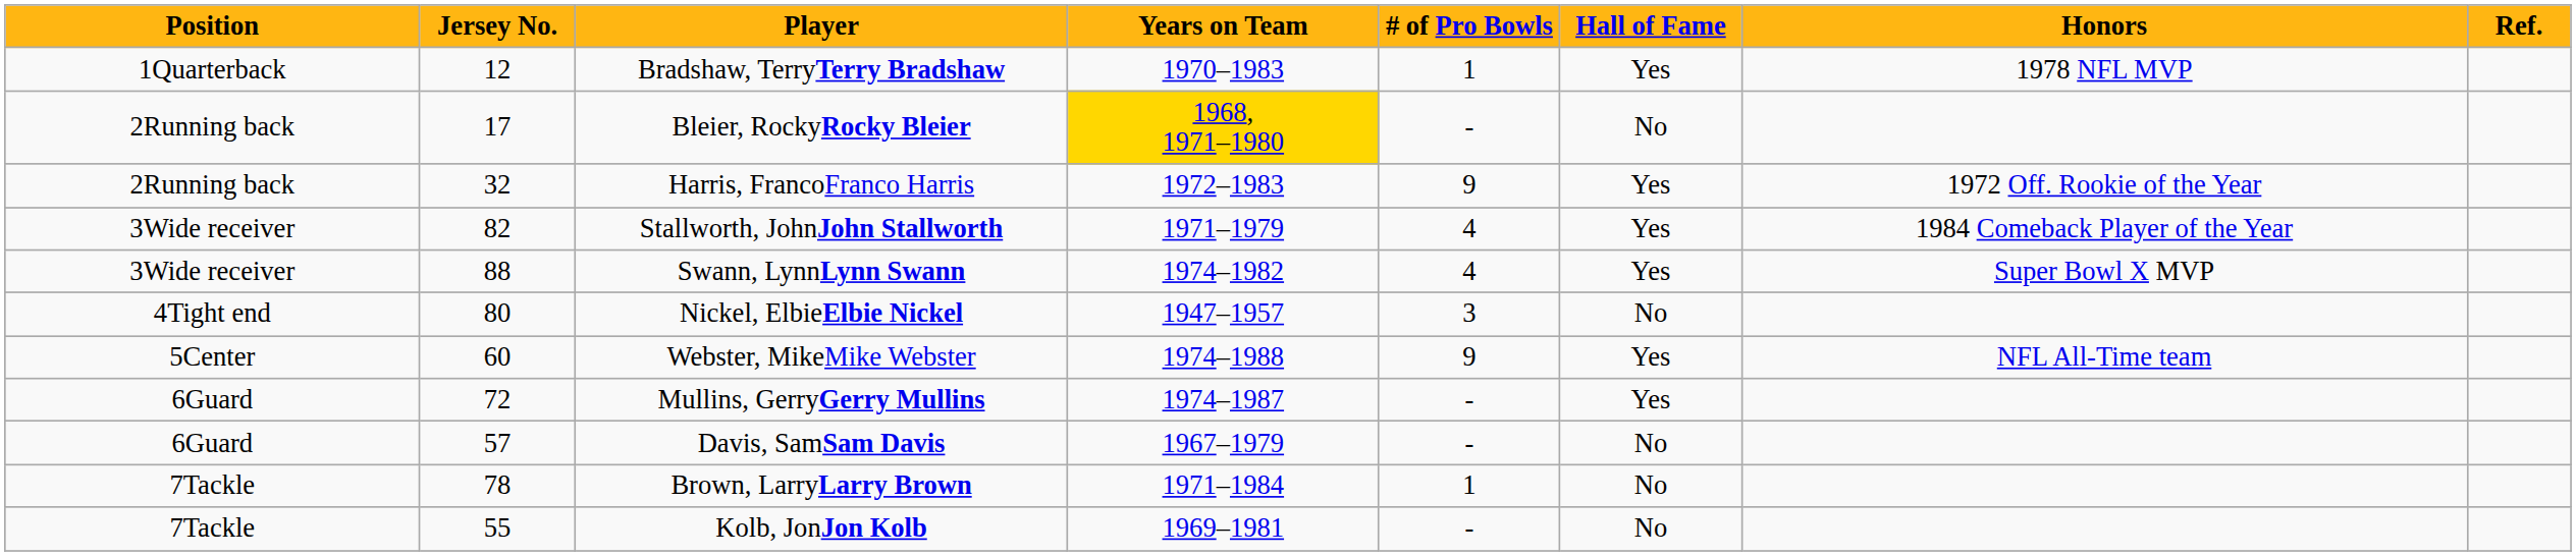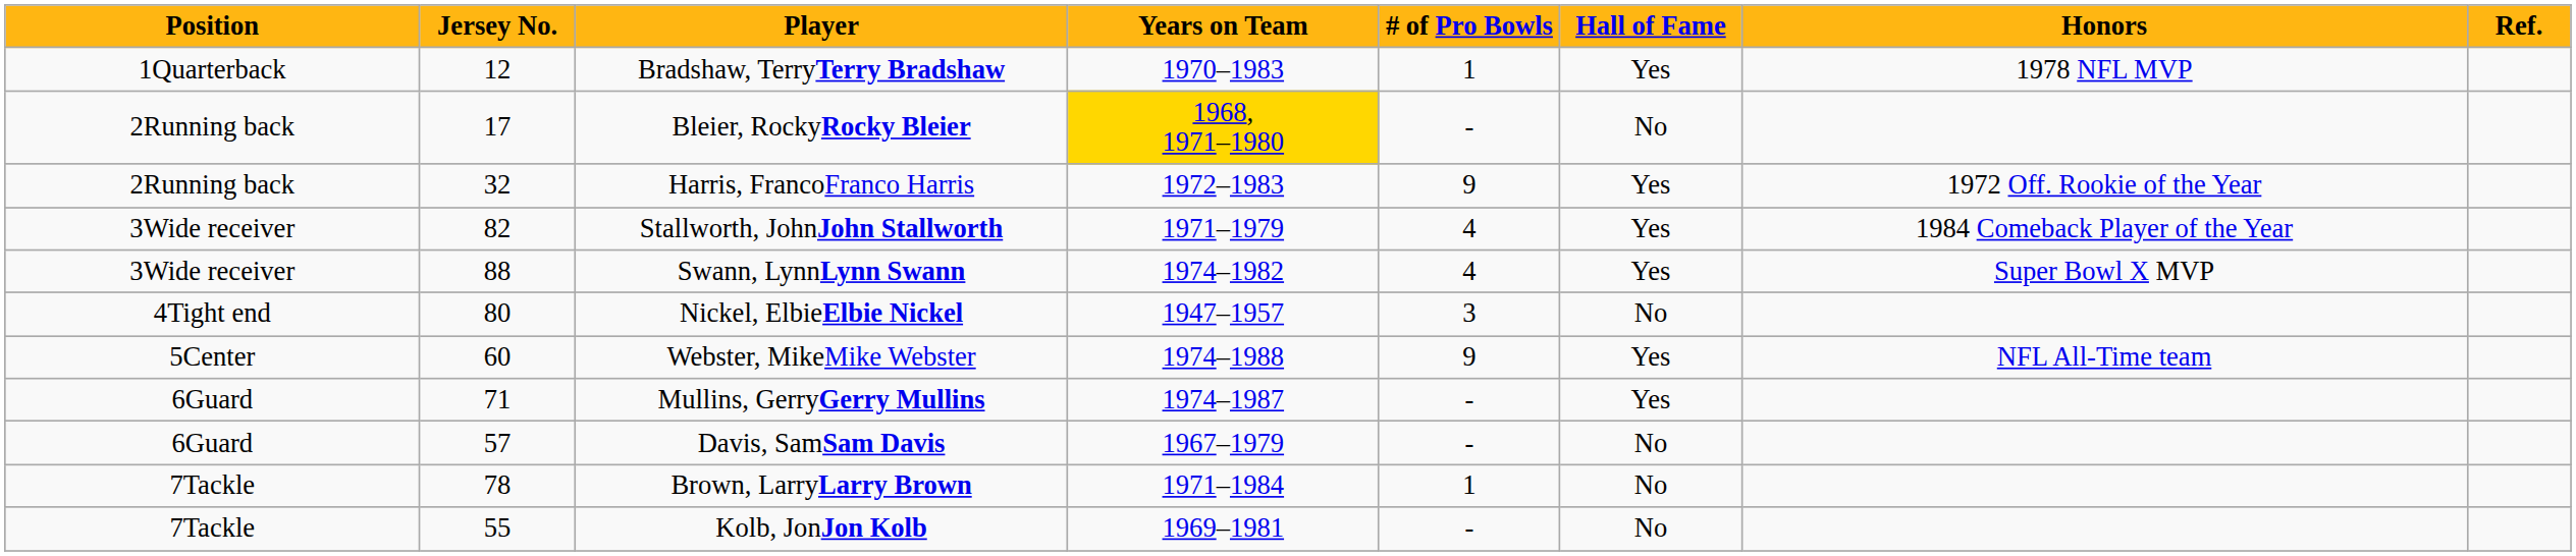 <table class="wikitable sortable" style="text-align:center">
 <tr>
 <th style="background:#FFB612; color:#000000;"  width=16%>Position</th>
 <th style="background:#FFB612; color:#000000;"  width=6%>Jersey No.</th>
 <th style="background:#FFB612; color:#000000;"  width=19%>Player</th>
 <th style="background:#FFB612; color:#000000;"  width=12%>Years on Team</th>
 <th style="background:#FFB612; color:#000000;"  width=7%># of <a href='#'>Pro Bowls</a></th>
 <th style="background:#FFB612; color:#000000;" width=7%><a href='#'>Hall of Fame</a></th>
 <th style="background:#FFB612; color:#000000;" width=28%>Honors</th>
 <th style="background:#FFB612; color:#000000;" width=4% class="unsortable">Ref.</th>
 </tr>
 <tr>
 <td align=center><span>1</span>Quarterback</td>
 <td align=center>12</td>
 <td><span>Bradshaw, Terry</span><strong><a href='#'>Terry Bradshaw</a></strong></td>
 <td align=center><a href='#'>1970</a>–<a href='#'>1983</a></td>
 <td align=center>1</td>
 <td align=center>Yes</td>
 <td>1978 <a href='#'>NFL MVP</a></td>
 <td align=center></td>
 </tr>
 <tr>
 <td align=center><span>2</span>Running  back</td>
 <td align=center>17</td>
 <td><span>Bleier,  Rocky</span><strong><a href='#'>Rocky Bleier</a></strong></td>
 <td align=center style="background: gold;"><a href='#'>1968</a>,<br><a href='#'>1971</a>–<a href='#'>1980</a></td>
 <td align=center>-</td>
 <td align=center>No</td>
 <td></td>
 <td align=center></td>
 </tr>
 <tr>
 <td align=center><span>2</span>Running  back</td>
 <td align=center>32</td>
 <td><span>Harris, Franco</span><a href='#'>Franco Harris</a></td>
 <td align=center><a href='#'>1972</a>–<a href='#'>1983</a></td>
 <td align=center>9</td>
 <td align=center>Yes</td>
 <td>1972 <a href='#'>Off. Rookie of  the Year</a></td>
 <td align=center></td>
 </tr>
 <tr>
 <td align=center><span>3</span>Wide  receiver</td>
 <td align=center>82</td>
 <td><span>Stallworth, John</span><strong><a href='#'>John Stallworth</a></strong></td>
 <td align=center><a href='#'>1971</a>–<a href='#'>1979</a></td>
 <td align=center>4</td>
 <td align=center>Yes</td>
 <td>1984 <a href='#'>Comeback Player of the Year</a></td>
 <td align=center></td>
 </tr>
 <tr>
 <td align=center><span>3</span>Wide  receiver</td>
 <td align=center>88</td>
 <td><span>Swann, Lynn</span><strong><a href='#'>Lynn Swann</a></strong></td>
 <td align=center><a href='#'>1974</a>–<a href='#'>1982</a></td>
 <td align=center>4</td>
 <td align=center>Yes</td>
 <td><a href='#'>Super Bowl X</a>   MVP</td>
 <td align=center></td>
 </tr>
 <tr>
 <td align=center><span>4</span>Tight  end</td>
 <td align=center>80</td>
 <td><span>Nickel, Elbie</span><strong><a href='#'>Elbie Nickel</a></strong></td>
 <td align=center><a href='#'>1947</a>–<a href='#'>1957</a></td>
 <td align=center>3</td>
 <td align=center>No</td>
 <td></td>
 <td align=center></td>
 </tr>
 <tr>
 <td align=center><span>5</span>Center</td>
 <td align=center>60</td>
 <td><span>Webster, Mike</span><a href='#'>Mike Webster</a></td>
 <td align=center><a href='#'>1974</a>–<a href='#'>1988</a></td>
 <td align=center>9</td>
 <td align=center>Yes</td>
 <td><a href='#'>NFL All-Time team</a></td>
 <td align=center></td>
 </tr>
 <tr>
 <td align=center><span>6</span>Guard</td>
-<td align=center>72</td>
+<td align=center>71</td>
 <td><span>Mullins, Gerry</span><strong><a href='#'>Gerry Mullins</a></strong></td>
 <td align=center><a href='#'>1974</a>–<a href='#'>1987</a></td>
 <td align=center>-</td>
 <td align=center>Yes</td>
 <td></td>
 <td align=center></td>
 </tr>
 <tr>
 <td align=center><span>6</span>Guard</td>
 <td align=center>57</td>
 <td><span>Davis, Sam</span><strong><a href='#'>Sam Davis</a></strong></td>
 <td align=center><a href='#'>1967</a>–<a href='#'>1979</a></td>
 <td align=center>-</td>
 <td align=center>No</td>
 <td></td>
 <td align=center></td>
 </tr>
 <tr>
 <td align=center><span>7</span>Tackle</td>
 <td align=center>78</td>
 <td><span>Brown, Larry</span><strong><a href='#'>Larry Brown</a></strong></td>
 <td align=center><a href='#'>1971</a>–<a href='#'>1984</a></td>
 <td align=center>1</td>
 <td align=center>No</td>
 <td></td>
 <td align=center></td>
 </tr>
 <tr>
 <td align=center><span>7</span>Tackle</td>
 <td align=center>55</td>
 <td><span>Kolb, Jon</span><strong><a href='#'>Jon Kolb</a></strong></td>
 <td align=center><a href='#'>1969</a>–<a href='#'>1981</a></td>
 <td align=center>-</td>
 <td align=center>No</td>
 <td></td>
 <td align=center></td>
 </tr>
 </table>
